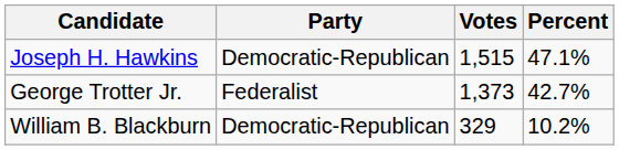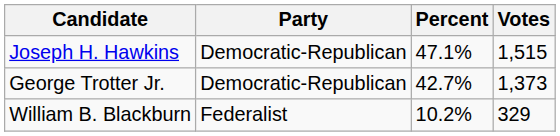 <table class=wikitable>
 <tr>
 <th>Candidate</th>
 <th>Party</th>
+<th>Percent</th>
 <th>Votes</th>
-<th>Percent</th>
 </tr>
 <tr>
 <td><a href='#'>Joseph H. Hawkins</a></td>
 <td>Democratic-Republican</td>
+<td>47.1%</td>
 <td>1,515</td>
-<td>47.1%</td>
 </tr>
 <tr>
 <td>George Trotter Jr.</td>
-<td>Federalist</td>
+<td>Democratic-Republican</td>
+<td>42.7%</td>
 <td>1,373</td>
-<td>42.7%</td>
 </tr>
 <tr>
 <td>William B. Blackburn</td>
-<td>Democratic-Republican</td>
+<td>Federalist</td>
+<td>10.2%</td>
 <td>329</td>
-<td>10.2%</td>
 </tr>
 </table>
